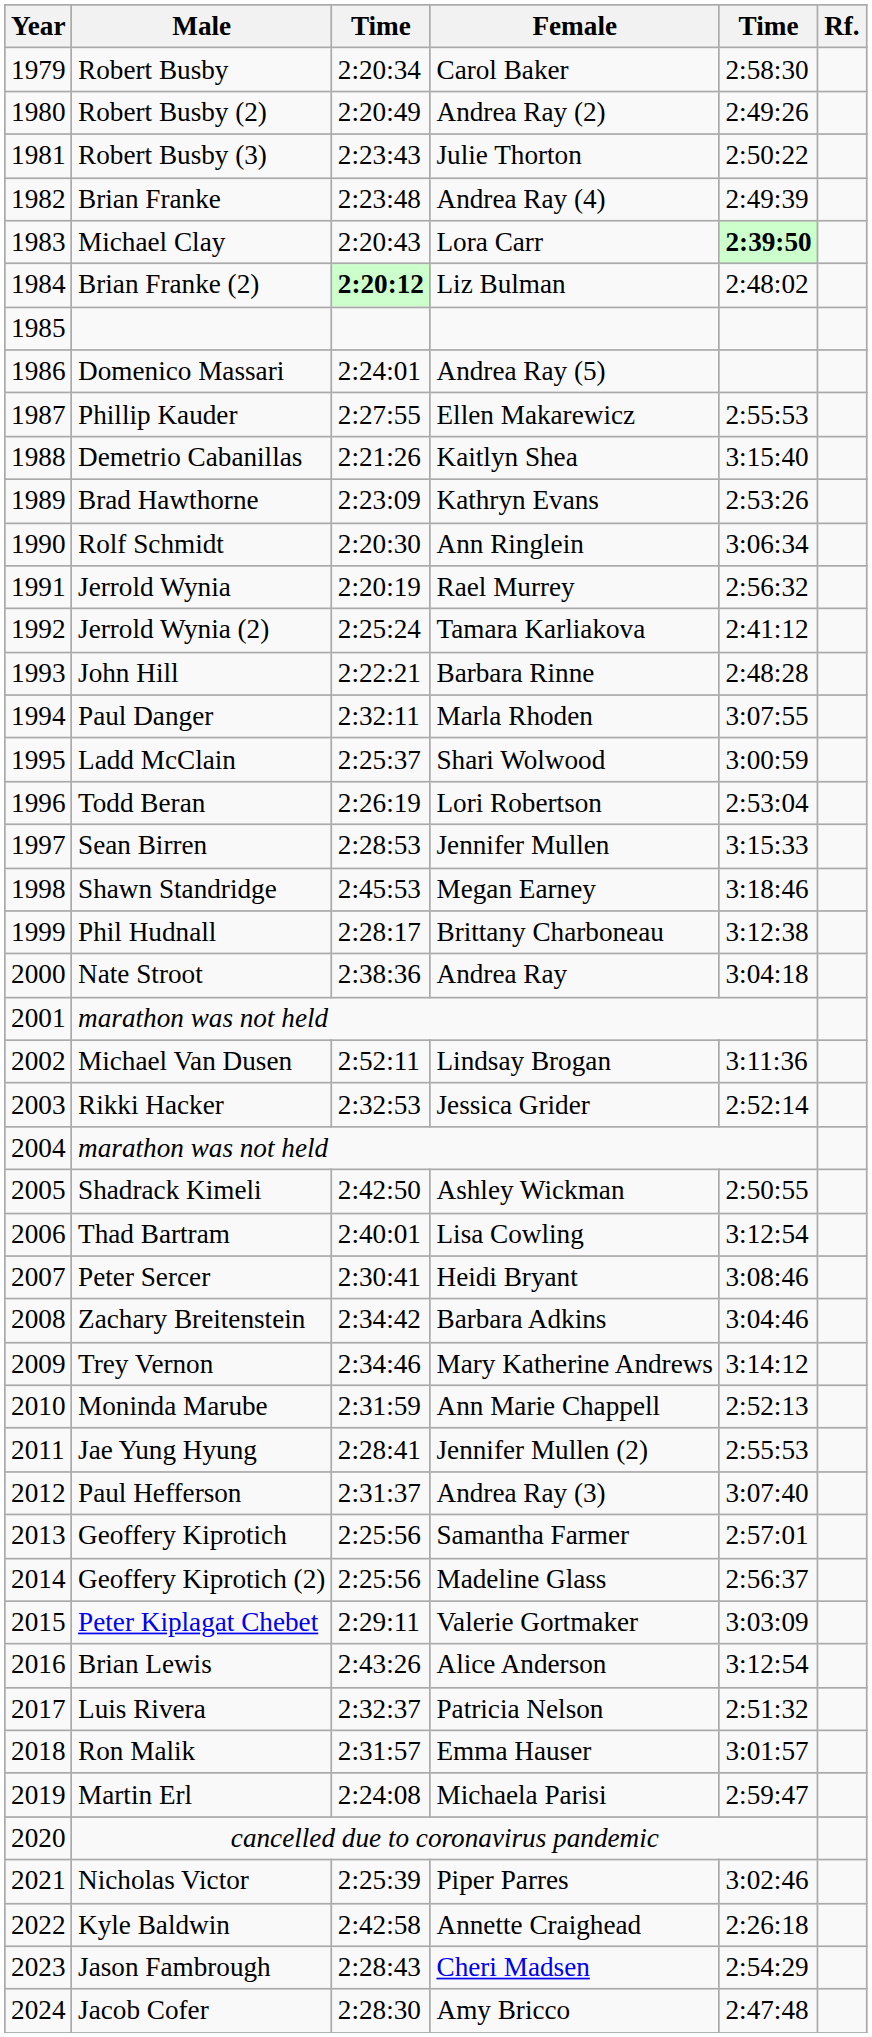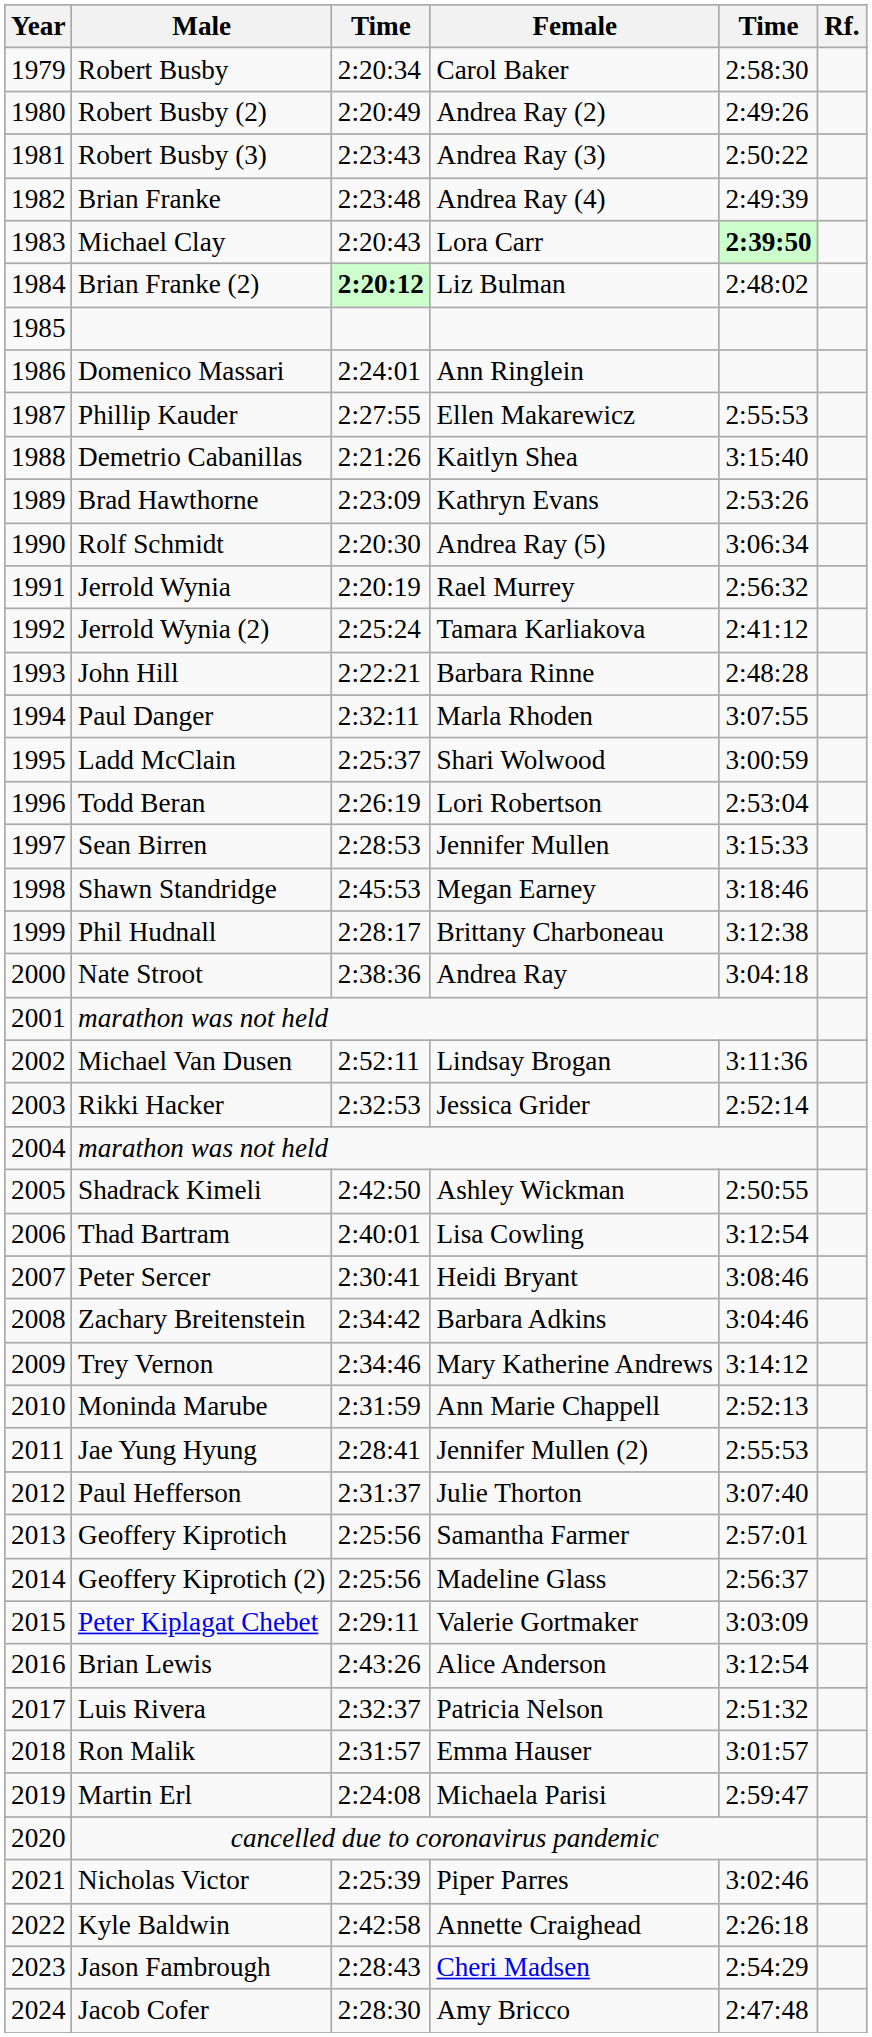 <table class="wikitable sortable" style="text-align: left">
 <tr>
 <th>Year</th>
 <th>Male</th>
 <th>Time</th>
 <th>Female</th>
 <th>Time</th>
 <th class="unsortable">Rf.</th>
 </tr>
 <tr>
 <td>1979</td>
 <td>Robert Busby</td>
 <td>2:20:34</td>
 <td>Carol Baker</td>
 <td>2:58:30</td>
 <td></td>
 </tr>
 <tr>
 <td>1980</td>
 <td>Robert Busby (2)</td>
 <td>2:20:49</td>
 <td>Andrea Ray (2)</td>
 <td>2:49:26</td>
 <td></td>
 </tr>
 <tr>
 <td>1981</td>
 <td>Robert Busby (3)</td>
 <td>2:23:43</td>
-<td>Julie Thorton</td>
+<td>Andrea Ray (3)</td>
 <td>2:50:22</td>
 <td></td>
 </tr>
 <tr>
 <td>1982</td>
 <td>Brian Franke</td>
 <td>2:23:48</td>
 <td>Andrea Ray (4)</td>
 <td>2:49:39</td>
 <td></td>
 </tr>
 <tr>
 <td>1983</td>
 <td>Michael Clay</td>
 <td>2:20:43</td>
 <td>Lora Carr</td>
 <td bgcolor="#CCFFCC"><strong>2:39:50</strong></td>
 <td></td>
 </tr>
 <tr>
 <td>1984</td>
 <td>Brian Franke (2)</td>
 <td bgcolor="#CCFFCC"><strong>2:20:12</strong></td>
 <td>Liz Bulman</td>
 <td>2:48:02</td>
 <td></td>
 </tr>
 <tr>
 <td>1985</td>
 <td></td>
 <td></td>
 <td></td>
 <td></td>
 <td></td>
 </tr>
 <tr>
 <td>1986</td>
 <td>Domenico Massari</td>
 <td>2:24:01</td>
-<td>Andrea Ray (5)</td>
+<td>Ann Ringlein</td>
 <td></td>
 <td></td>
 </tr>
 <tr>
 <td>1987</td>
 <td>Phillip Kauder</td>
 <td>2:27:55</td>
 <td>Ellen Makarewicz</td>
 <td>2:55:53</td>
 <td></td>
 </tr>
 <tr>
 <td>1988</td>
 <td>Demetrio Cabanillas</td>
 <td>2:21:26</td>
 <td>Kaitlyn Shea</td>
 <td>3:15:40</td>
 <td></td>
 </tr>
 <tr>
 <td>1989</td>
 <td>Brad Hawthorne</td>
 <td>2:23:09</td>
 <td>Kathryn Evans</td>
 <td>2:53:26</td>
 <td></td>
 </tr>
 <tr>
 <td>1990</td>
 <td>Rolf Schmidt</td>
 <td>2:20:30</td>
-<td>Ann Ringlein</td>
+<td>Andrea Ray (5)</td>
 <td>3:06:34</td>
 <td></td>
 </tr>
 <tr>
 <td>1991</td>
 <td>Jerrold Wynia</td>
 <td>2:20:19</td>
 <td>Rael Murrey</td>
 <td>2:56:32</td>
 <td></td>
 </tr>
 <tr>
 <td>1992</td>
 <td>Jerrold Wynia (2)</td>
 <td>2:25:24</td>
 <td>Tamara Karliakova</td>
 <td>2:41:12</td>
 <td></td>
 </tr>
 <tr>
 <td>1993</td>
 <td>John Hill</td>
 <td>2:22:21</td>
 <td>Barbara Rinne</td>
 <td>2:48:28</td>
 <td></td>
 </tr>
 <tr>
 <td>1994</td>
 <td>Paul Danger</td>
 <td>2:32:11</td>
 <td>Marla Rhoden</td>
 <td>3:07:55</td>
 <td></td>
 </tr>
 <tr>
 <td>1995</td>
 <td>Ladd McClain</td>
 <td>2:25:37</td>
 <td>Shari Wolwood</td>
 <td>3:00:59</td>
 <td></td>
 </tr>
 <tr>
 <td>1996</td>
 <td>Todd Beran</td>
 <td>2:26:19</td>
 <td>Lori Robertson</td>
 <td>2:53:04</td>
 <td></td>
 </tr>
 <tr>
 <td>1997</td>
 <td>Sean Birren</td>
 <td>2:28:53</td>
 <td>Jennifer Mullen</td>
 <td>3:15:33</td>
 <td></td>
 </tr>
 <tr>
 <td>1998</td>
 <td>Shawn Standridge</td>
 <td>2:45:53</td>
 <td>Megan Earney</td>
 <td>3:18:46</td>
 <td></td>
 </tr>
 <tr>
 <td>1999</td>
 <td>Phil Hudnall</td>
 <td>2:28:17</td>
 <td>Brittany Charboneau</td>
 <td>3:12:38</td>
 <td></td>
 </tr>
 <tr>
 <td>2000</td>
 <td>Nate Stroot</td>
 <td>2:38:36</td>
 <td>Andrea Ray</td>
 <td>3:04:18</td>
 <td></td>
 </tr>
 <tr>
 <td>2001</td>
 <td colspan="4"><em>marathon was not held</em></td>
 <td></td>
 </tr>
 <tr>
 <td>2002</td>
 <td>Michael Van Dusen</td>
 <td>2:52:11</td>
 <td>Lindsay Brogan</td>
 <td>3:11:36</td>
 <td></td>
 </tr>
 <tr>
 <td>2003</td>
 <td>Rikki Hacker</td>
 <td>2:32:53</td>
 <td>Jessica Grider</td>
 <td>2:52:14</td>
 <td></td>
 </tr>
 <tr>
 <td>2004</td>
 <td colspan="4"><em>marathon was not held</em></td>
 <td></td>
 </tr>
 <tr>
 <td>2005</td>
 <td>Shadrack Kimeli</td>
 <td>2:42:50</td>
 <td>Ashley Wickman</td>
 <td>2:50:55</td>
 <td></td>
 </tr>
 <tr>
 <td>2006</td>
 <td>Thad Bartram</td>
 <td>2:40:01</td>
 <td>Lisa Cowling</td>
 <td>3:12:54</td>
 <td></td>
 </tr>
 <tr>
 <td>2007</td>
 <td>Peter Sercer</td>
 <td>2:30:41</td>
 <td>Heidi Bryant</td>
 <td>3:08:46</td>
 <td></td>
 </tr>
 <tr>
 <td>2008</td>
 <td>Zachary Breitenstein</td>
 <td>2:34:42</td>
 <td>Barbara Adkins</td>
 <td>3:04:46</td>
 <td></td>
 </tr>
 <tr>
 <td>2009</td>
 <td>Trey Vernon</td>
 <td>2:34:46</td>
 <td>Mary Katherine Andrews</td>
 <td>3:14:12</td>
 <td></td>
 </tr>
 <tr>
 <td>2010</td>
 <td>Moninda Marube</td>
 <td>2:31:59</td>
 <td>Ann Marie Chappell</td>
 <td>2:52:13</td>
 <td></td>
 </tr>
 <tr>
 <td>2011</td>
 <td>Jae Yung Hyung</td>
 <td>2:28:41</td>
 <td>Jennifer Mullen (2)</td>
 <td>2:55:53</td>
 <td></td>
 </tr>
 <tr>
 <td>2012</td>
 <td>Paul Hefferson</td>
 <td>2:31:37</td>
-<td>Andrea Ray (3)</td>
+<td>Julie Thorton</td>
 <td>3:07:40</td>
 <td></td>
 </tr>
 <tr>
 <td>2013</td>
 <td>Geoffery Kiprotich</td>
 <td>2:25:56</td>
 <td>Samantha Farmer</td>
 <td>2:57:01</td>
 <td></td>
 </tr>
 <tr>
 <td>2014</td>
 <td>Geoffery Kiprotich (2)</td>
 <td>2:25:56</td>
 <td>Madeline Glass</td>
 <td>2:56:37</td>
 <td></td>
 </tr>
 <tr>
 <td>2015</td>
 <td><a href='#'>Peter Kiplagat Chebet</a></td>
 <td>2:29:11</td>
 <td>Valerie Gortmaker</td>
 <td>3:03:09</td>
 <td></td>
 </tr>
 <tr>
 <td>2016</td>
 <td>Brian Lewis</td>
 <td>2:43:26</td>
 <td>Alice Anderson</td>
 <td>3:12:54</td>
 <td></td>
 </tr>
 <tr>
 <td>2017</td>
 <td>Luis Rivera</td>
 <td>2:32:37</td>
 <td>Patricia Nelson</td>
 <td>2:51:32</td>
 <td></td>
 </tr>
 <tr>
 <td>2018</td>
 <td>Ron Malik</td>
 <td>2:31:57</td>
 <td>Emma Hauser</td>
 <td>3:01:57</td>
 <td></td>
 </tr>
 <tr>
 <td>2019</td>
 <td>Martin Erl</td>
 <td>2:24:08</td>
 <td>Michaela Parisi</td>
 <td>2:59:47</td>
 <td></td>
 </tr>
 <tr>
 <td>2020</td>
 <td colspan="4" align="center" data-sort-value=""><em>cancelled due to coronavirus pandemic</em></td>
 <td></td>
 </tr>
 <tr>
 <td>2021</td>
 <td>Nicholas Victor</td>
 <td>2:25:39</td>
 <td>Piper Parres</td>
 <td>3:02:46</td>
 <td></td>
 </tr>
 <tr>
 <td>2022</td>
 <td>Kyle Baldwin</td>
 <td>2:42:58</td>
 <td>Annette Craighead</td>
 <td>2:26:18</td>
 <td></td>
 </tr>
 <tr>
 <td>2023</td>
 <td>Jason Fambrough</td>
 <td>2:28:43</td>
 <td><a href='#'>Cheri Madsen</a></td>
 <td>2:54:29</td>
 <td></td>
 </tr>
 <tr>
 <td>2024</td>
 <td>Jacob Cofer</td>
 <td>2:28:30</td>
 <td>Amy Bricco</td>
 <td>2:47:48</td>
 <td></td>
 </tr>
 </table>
